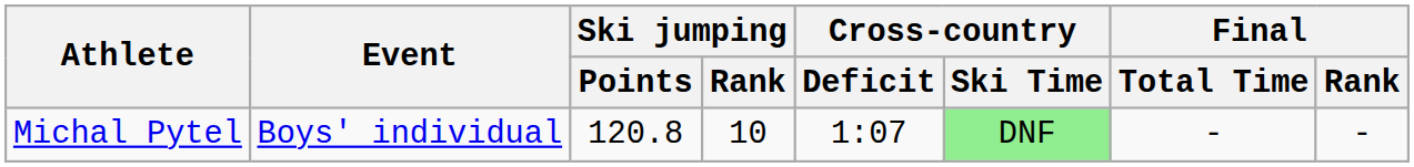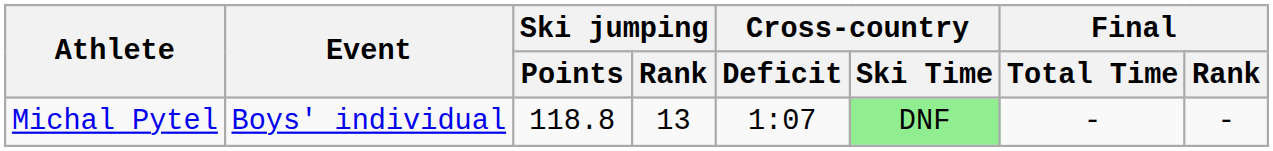 <table class="wikitable">
 <tr>
 <th rowspan="2">Athlete</th>
 <th rowspan="2">Event</th>
 <th colspan="2">Ski jumping</th>
 <th colspan="2">Cross-country</th>
 <th colspan="2">Final</th>
 </tr>
 <tr>
 <th>Points</th>
 <th>Rank</th>
 <th>Deficit</th>
 <th>Ski Time</th>
 <th>Total Time</th>
 <th>Rank</th>
 </tr>
 <tr>
 <td><a href='#'>Michal Pytel</a></td>
 <td><a href='#'>Boys' individual</a></td>
-<td align="center">120.8</td>
-<td align="center">10</td>
+<td align="center">118.8</td>
+<td align="center">13</td>
 <td align="center">1:07</td>
 <td align="center" style="background: lightgreen;">DNF</td>
 <td align="center">-</td>
 <td align="center">-</td>
 </tr>
 </table>
